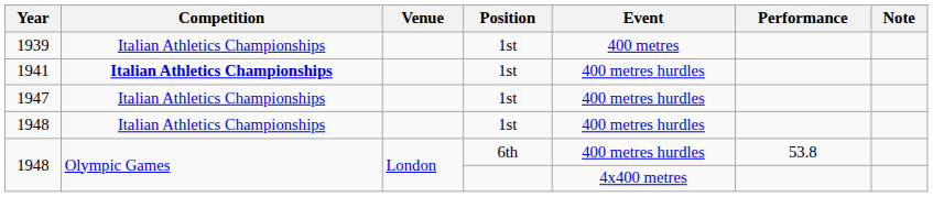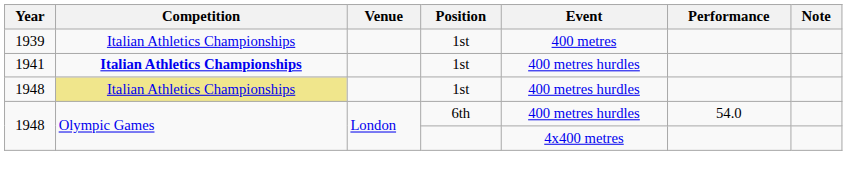 <table class="wikitable"  style="width:65%; font-size:90%; text-align:center;">
 <tr>
 <th>Year</th>
 <th>Competition</th>
 <th>Venue</th>
 <th>Position</th>
 <th>Event</th>
 <th>Performance</th>
 <th>Note</th>
 </tr>
 <tr>
 <td>1939</td>
 <td><a href='#'>Italian Athletics Championships</a></td>
 <td></td>
 <td>1st</td>
 <td><a href='#'>400 metres</a></td>
 <td></td>
 <td></td>
 </tr>
 <tr>
 <td>1941</td>
 <td><strong><a href='#'>Italian Athletics Championships</a></strong></td>
 <td></td>
 <td>1st</td>
 <td><a href='#'>400 metres hurdles</a></td>
 <td></td>
 <td></td>
 </tr>
 <tr>
-<td>1947</td>
-<td><a href='#'>Italian Athletics Championships</a></td>
-<td></td>
-<td>1st</td>
-<td><a href='#'>400 metres hurdles</a></td>
-<td></td>
-<td></td>
-</tr>
-<tr>
 <td>1948</td>
-<td><a href='#'>Italian Athletics Championships</a></td>
+<td style="background: khaki;"><a href='#'>Italian Athletics Championships</a></td>
 <td></td>
 <td>1st</td>
 <td><a href='#'>400 metres hurdles</a></td>
 <td></td>
 <td></td>
 </tr>
 <tr>
 <td rowspan=2>1948</td>
 <td rowspan="2" style="text-align:left;"><a href='#'>Olympic Games</a></td>
 <td rowspan="2" style="text-align:left;"> <a href='#'>London</a></td>
 <td>6th</td>
 <td><a href='#'>400 metres hurdles</a></td>
-<td>53.8</td>
+<td>54.0</td>
 <td></td>
 </tr>
 <tr>
 <td></td>
 <td><a href='#'>4x400 metres</a></td>
 <td></td>
 <td></td>
 </tr>
 </table>
